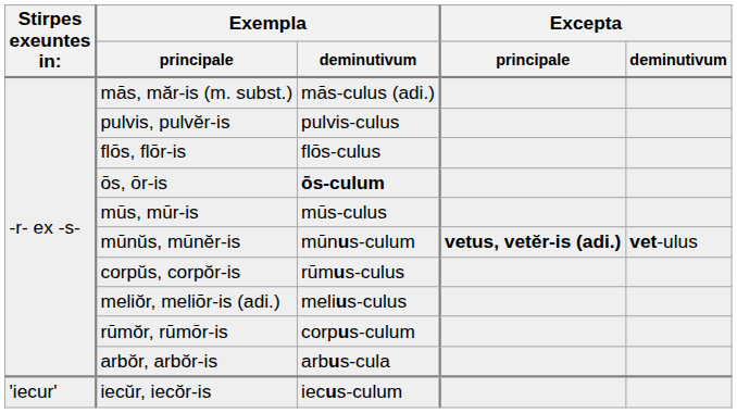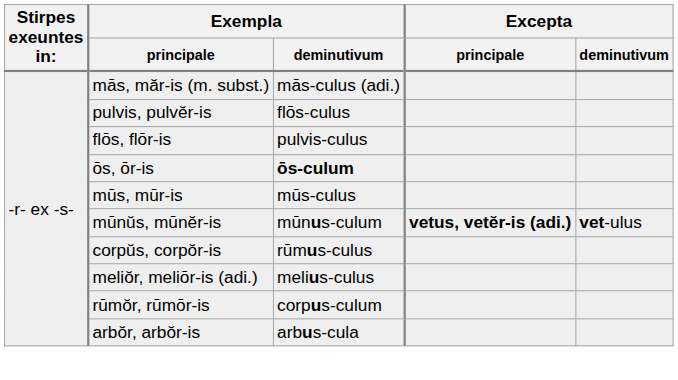 <table class="wikitable">
 <tr style="background:#ccccff;">
 <th rowspan=2 style="border-right:2px solid grey;">Stirpes <br> exeuntes <br> in:</th>
 <th colspan=2>Exempla</th>
 <th colspan=2 style="border-left:2px solid grey;">Excepta</th>
 </tr>
 <tr style="background:#ccccff;">
 <th><small>principale</small></th>
 <th><small>deminutivum</small></th>
 <th style="border-left:2px solid grey;"><small>principale</small></th>
 <th><small>deminutivum</small></th>
 </tr>
 <tr style="background:#efefef; border-top:2px solid grey;">
 <td rowspan=10 style="border-right:2px solid grey;">-r- ex -s-</td>
 <td>mās, măr-is (m. subst.)</td>
 <td>mās-culus (adi.)</td>
 <td style="border-left:2px solid grey;"></td>
 <td></td>
 </tr>
 <tr style="background:#efefef;">
 <td>pulvis, pulvĕr-is</td>
-<td>pulvis-culus</td>
+<td>flōs-culus</td>
 <td style="border-left:2px solid grey;"></td>
 <td></td>
 </tr>
 <tr style="background:#efefef;">
 <td>flōs, flōr-is</td>
-<td>flōs-culus</td>
+<td>pulvis-culus</td>
 <td style="border-left:2px solid grey;"></td>
 <td></td>
 </tr>
 <tr style="background:#efefef;">
 <td>ōs, ōr-is</td>
 <td><strong>ōs-culum</strong></td>
 <td style="border-left:2px solid grey;"></td>
 <td></td>
 </tr>
 <tr style="background:#efefef;">
 <td>mūs, mūr-is</td>
 <td>mūs-culus</td>
 <td style="border-left:2px solid grey;"></td>
 <td></td>
 </tr>
 <tr style="background:#efefef;">
 <td>mūnŭs, mūnĕr-is</td>
 <td>mūn<strong>u</strong>s-culum</td>
 <td style="border-left:2px solid grey;"><strong>vetus, vetĕr-is (adi.)</strong></td>
 <td><strong>vet</strong>-ulus</td>
 </tr>
 <tr style="background:#efefef;">
 <td>corpŭs, corpŏr-is</td>
 <td>rūm<strong>u</strong>s-culus</td>
 <td style="border-left:2px solid grey;"></td>
 <td></td>
 </tr>
 <tr style="background:#efefef;">
 <td>meliŏr, meliōr-is (adi.)</td>
 <td>meli<strong>u</strong>s-culus</td>
 <td style="border-left:2px solid grey;"></td>
 <td></td>
 </tr>
 <tr style="background:#efefef;">
 <td>rūmŏr, rūmōr-is</td>
 <td>corp<strong>u</strong>s-culum</td>
 <td style="border-left:2px solid grey;"></td>
 <td></td>
 </tr>
 <tr style="background:#efefef;">
 <td>arbŏr, arbŏr-is</td>
 <td>arb<strong>u</strong>s-cula</td>
 <td style="border-left:2px solid grey;"></td>
 <td></td>
 </tr>
-<tr style="background:#efefef; border-top:2px solid grey;">
-<td rowspan=1 style="border-right:2px solid grey;">'iecur'</td>
-<td>iecŭr, iecŏr-is</td>
-<td>iec<strong>u</strong>s-culum</td>
-<td style="border-left:2px solid grey;"></td>
-<td></td>
-</tr>
 </table>
